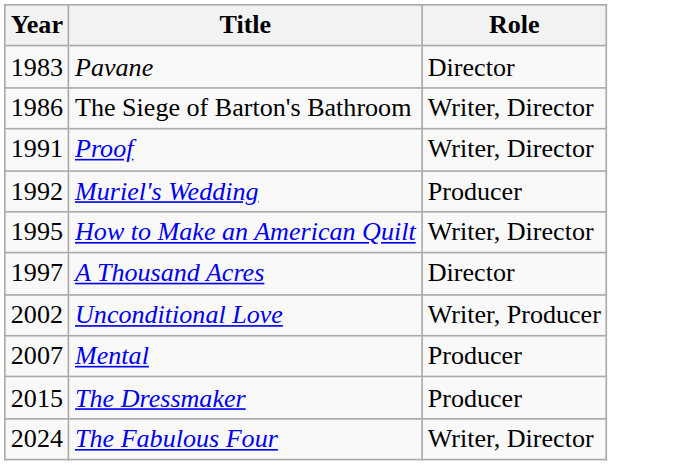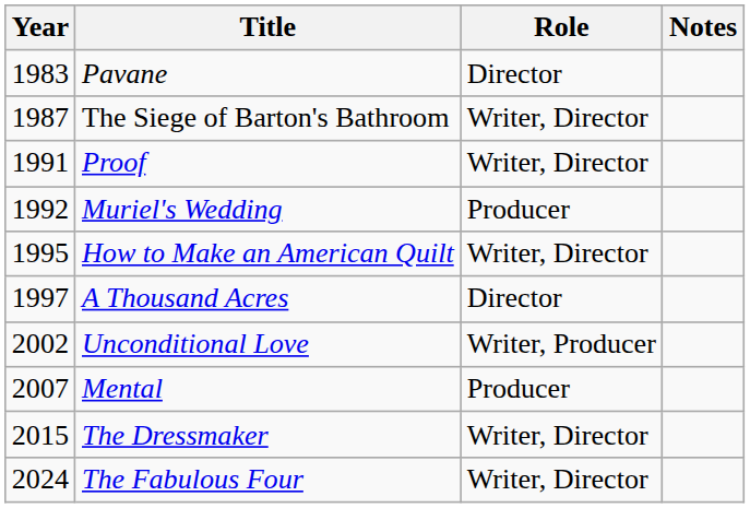 <table class="wikitable">
 <tr>
 <th>Year</th>
 <th>Title</th>
 <th>Role</th>
+<th>Notes</th>
 </tr>
 <tr>
 <td>1983</td>
 <td><em>Pavane</em></td>
 <td>Director</td>
+<td></td>
 </tr>
 <tr>
-<td>1986</td>
+<td>1987</td>
 <td>The Siege of Barton's Bathroom</td>
 <td>Writer, Director</td>
+<td></td>
 </tr>
 <tr>
 <td>1991</td>
 <td><em><a href='#'>Proof</a></em></td>
 <td>Writer, Director</td>
+<td></td>
 </tr>
 <tr>
 <td>1992</td>
 <td><em><a href='#'>Muriel's Wedding</a></em></td>
 <td>Producer</td>
+<td></td>
 </tr>
 <tr>
 <td>1995</td>
 <td><em><a href='#'>How to Make an American Quilt</a></em></td>
 <td>Writer, Director</td>
+<td></td>
 </tr>
 <tr>
 <td>1997</td>
 <td><em><a href='#'>A Thousand Acres</a></em></td>
 <td>Director</td>
+<td></td>
 </tr>
 <tr>
 <td>2002</td>
 <td><em><a href='#'>Unconditional Love</a></em></td>
 <td>Writer,  Producer</td>
+<td></td>
 </tr>
 <tr>
 <td>2007</td>
 <td><em><a href='#'>Mental</a></em></td>
 <td>Producer</td>
+<td></td>
 </tr>
 <tr>
 <td>2015</td>
 <td><em><a href='#'>The Dressmaker</a></em></td>
-<td>Producer</td>
+<td>Writer, Director</td>
+<td></td>
 </tr>
 <tr>
 <td>2024</td>
 <td><em><a href='#'>The Fabulous Four</a></em></td>
 <td>Writer, Director</td>
+<td></td>
 </tr>
 </table>
